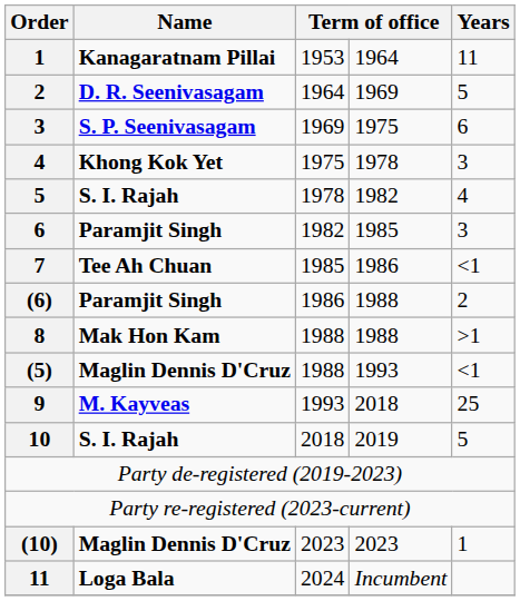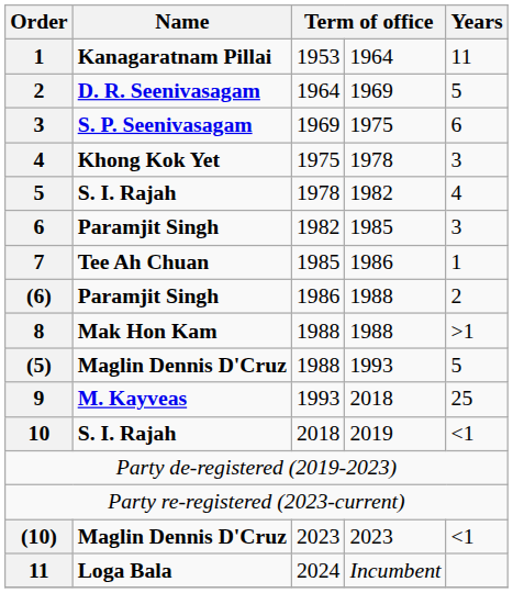 <table class="wikitable">
 <tr>
 <th>Order</th>
 <th>Name</th>
 <th colspan="2">Term of office</th>
 <th>Years</th>
 </tr>
 <tr>
 <th>1</th>
 <td><strong>Kanagaratnam Pillai</strong></td>
 <td>1953</td>
 <td>1964</td>
 <td>11</td>
 </tr>
 <tr>
 <th>2</th>
 <td><strong><a href='#'>D. R. Seenivasagam</a></strong></td>
 <td>1964</td>
 <td>1969</td>
 <td>5</td>
 </tr>
 <tr>
 <th>3</th>
 <td><strong><a href='#'>S. P. Seenivasagam</a></strong></td>
 <td>1969</td>
 <td>1975</td>
 <td>6</td>
 </tr>
 <tr>
 <th>4</th>
 <td><strong>Khong Kok Yet</strong></td>
 <td>1975</td>
 <td>1978</td>
 <td>3</td>
 </tr>
 <tr>
 <th>5</th>
 <td><strong>S. I. Rajah</strong></td>
 <td>1978</td>
 <td>1982</td>
 <td>4</td>
 </tr>
 <tr>
 <th>6</th>
 <td><strong>Paramjit Singh</strong></td>
 <td>1982</td>
 <td>1985</td>
 <td>3</td>
 </tr>
 <tr>
 <th>7</th>
 <td><strong>Tee Ah Chuan</strong></td>
 <td>1985</td>
 <td>1986</td>
-<td><1</td>
+<td>1</td>
 </tr>
 <tr>
 <th>(6)</th>
 <td><strong>Paramjit Singh</strong></td>
 <td>1986</td>
 <td>1988</td>
 <td>2</td>
 </tr>
 <tr>
 <th>8</th>
 <td><strong>Mak Hon Kam</strong></td>
 <td>1988</td>
 <td>1988</td>
 <td>>1</td>
 </tr>
 <tr>
 <th>(5)</th>
 <td><strong>Maglin Dennis D'Cruz</strong></td>
 <td>1988</td>
 <td>1993</td>
-<td><1</td>
+<td>5</td>
 </tr>
 <tr>
 <th>9</th>
 <td><strong><a href='#'>M. Kayveas</a></strong></td>
 <td>1993</td>
 <td>2018</td>
 <td>25</td>
 </tr>
 <tr>
 <th>10</th>
 <td><strong>S. I. Rajah</strong></td>
 <td>2018</td>
 <td>2019</td>
-<td>5</td>
+<td><1</td>
 </tr>
 <tr>
 <td colspan=5 style="text-align:center;"><em>Party de-registered (2019-2023)</em></td>
 </tr>
 <tr>
 <td colspan=5 style="text-align:center;"><em>Party re-registered (2023-current)</em></td>
 </tr>
 <tr>
 <th>(10)</th>
 <td><strong>Maglin Dennis D'Cruz</strong></td>
 <td>2023</td>
 <td>2023</td>
-<td>1</td>
+<td><1</td>
 </tr>
 <tr>
 <th>11</th>
 <td><strong>Loga Bala</strong></td>
 <td>2024</td>
 <td><em>Incumbent</em></td>
 <td></td>
 </tr>
 <tr>
 </tr>
 </table>
